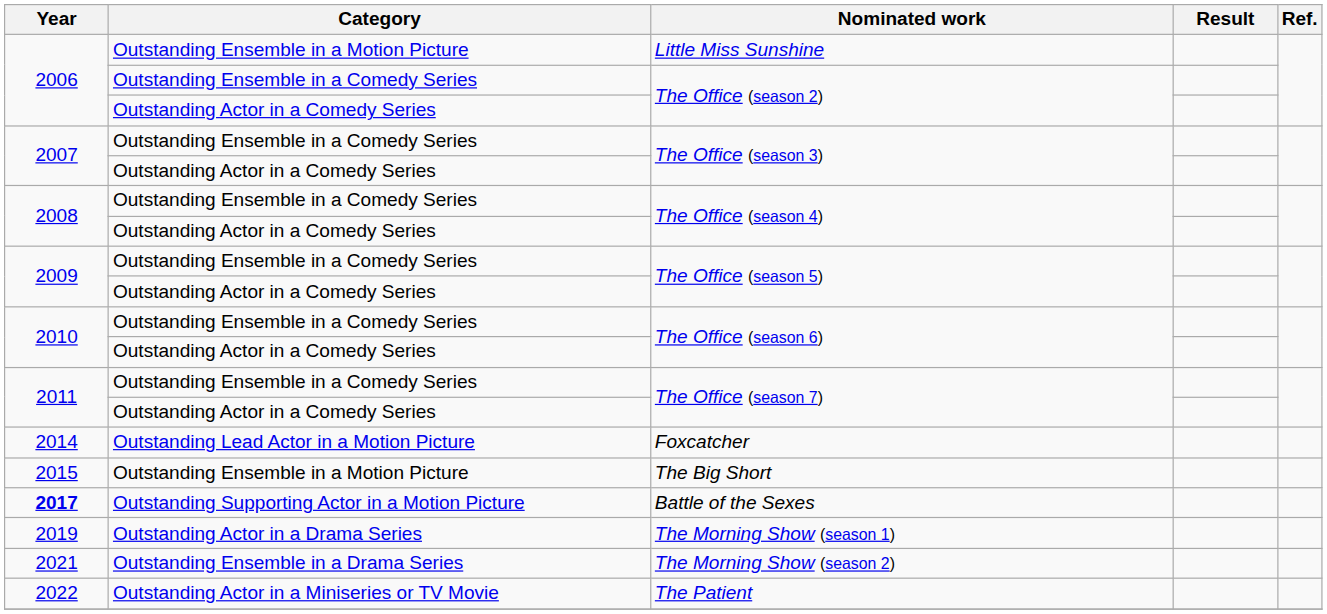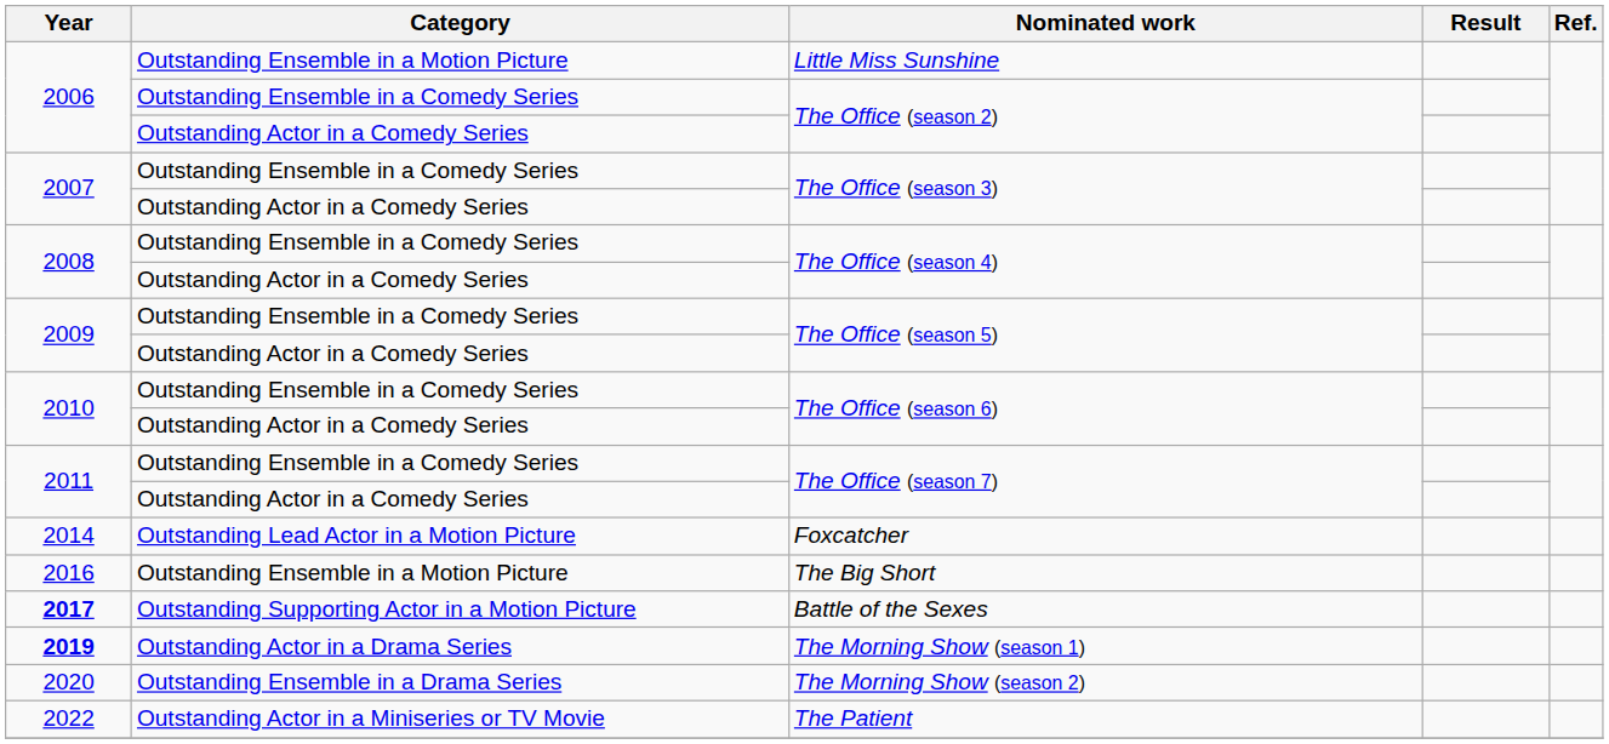 <table class=wikitable>
 <tr>
 <th scope="col" style="width:5em;">Year</th>
 <th scope="col" style="width:28em;">Category</th>
 <th scope="col" style="width:27em;">Nominated work</th>
 <th scope="col" style="width:5em;">Result</th>
 <th>Ref.</th>
 </tr>
 <tr>
 <td style="text-align:center;", rowspan="3"><a href='#'>2006</a></td>
 <td><a href='#'>Outstanding Ensemble in a Motion Picture</a></td>
 <td><em><a href='#'>Little Miss Sunshine</a></em></td>
 <td></td>
 <td rowspan="3" style="text-align:center;"></td>
 </tr>
 <tr>
 <td><a href='#'>Outstanding Ensemble in a Comedy Series</a></td>
 <td rowspan=2><em><a href='#'>The Office</a></em> <small> (<a href='#'>season 2</a>) </small></td>
 <td></td>
 </tr>
 <tr>
 <td><a href='#'>Outstanding Actor in a Comedy Series</a></td>
 <td></td>
 </tr>
 <tr>
 <td rowspan="2" style="text-align:center;"><a href='#'>2007</a></td>
 <td>Outstanding Ensemble in a Comedy Series</td>
 <td rowspan=2><em><a href='#'>The Office</a></em> <small> (<a href='#'>season 3</a>) </small></td>
 <td></td>
 <td rowspan="2" style="text-align:center;"></td>
 </tr>
 <tr>
 <td>Outstanding Actor in a Comedy Series</td>
 <td></td>
 </tr>
 <tr>
 <td rowspan="2" style="text-align:center;"><a href='#'>2008</a></td>
 <td>Outstanding Ensemble in a Comedy Series</td>
 <td rowspan=2><em><a href='#'>The Office</a></em> <small> (<a href='#'>season 4</a>) </small></td>
 <td></td>
 <td rowspan="2" style="text-align:center;"></td>
 </tr>
 <tr>
 <td>Outstanding Actor in a Comedy Series</td>
 <td></td>
 </tr>
 <tr>
 <td rowspan="2" style="text-align:center;"><a href='#'>2009</a></td>
 <td>Outstanding Ensemble in a Comedy Series</td>
 <td rowspan=2><em><a href='#'>The Office</a></em> <small> (<a href='#'>season 5</a>) </small></td>
 <td></td>
 <td rowspan="2" style="text-align:center;"></td>
 </tr>
 <tr>
 <td>Outstanding Actor in a Comedy Series</td>
 <td></td>
 </tr>
 <tr>
 <td rowspan="2" style="text-align:center;"><a href='#'>2010</a></td>
 <td>Outstanding Ensemble in a Comedy Series</td>
 <td rowspan=2><em><a href='#'>The Office</a></em> <small> (<a href='#'>season 6</a>) </small></td>
 <td></td>
 <td rowspan="2" style="text-align:center;"></td>
 </tr>
 <tr>
 <td>Outstanding Actor in a Comedy Series</td>
 <td></td>
 </tr>
 <tr>
 <td rowspan="2" style="text-align:center;"><a href='#'>2011</a></td>
 <td>Outstanding Ensemble in a Comedy Series</td>
 <td rowspan=2><em><a href='#'>The Office</a></em> <small> (<a href='#'>season 7</a>) </small></td>
 <td></td>
 <td rowspan="2" style="text-align:center;"></td>
 </tr>
 <tr>
 <td>Outstanding Actor in a Comedy Series</td>
 <td></td>
 </tr>
 <tr>
 <td style="text-align:center;"><a href='#'>2014</a></td>
 <td><a href='#'>Outstanding Lead Actor in a Motion Picture</a></td>
 <td><em>Foxcatcher</em></td>
 <td></td>
 <td style="text-align:center;"></td>
 </tr>
 <tr>
-<td style="text-align:center;"><a href='#'>2015</a></td>
+<td style="text-align:center;"><a href='#'>2016</a></td>
 <td>Outstanding Ensemble in a Motion Picture</td>
 <td><em>The Big Short</em></td>
 <td></td>
 <td style="text-align:center;"></td>
 </tr>
 <tr>
 <td style="text-align:center;"><strong><a href='#'>2017</a></strong></td>
 <td><a href='#'>Outstanding Supporting Actor in a Motion Picture</a></td>
 <td><em>Battle of the Sexes</em></td>
 <td></td>
 <td style="text-align:center;"></td>
 </tr>
 <tr>
-<td style="text-align:center;"><a href='#'>2019</a></td>
+<td style="text-align:center;"><strong><a href='#'>2019</a></strong></td>
 <td><a href='#'>Outstanding Actor in a Drama Series</a></td>
 <td><em><a href='#'>The Morning Show</a></em> <small> (<a href='#'>season 1</a>) </small></td>
 <td></td>
 <td style="text-align:center;"></td>
 </tr>
 <tr>
-<td style="text-align:center;"><a href='#'>2021</a></td>
+<td style="text-align:center;"><a href='#'>2020</a></td>
 <td><a href='#'>Outstanding Ensemble in a Drama Series</a></td>
 <td><em><a href='#'>The Morning Show</a></em> <small> (<a href='#'>season 2</a>) </small></td>
 <td></td>
 <td style="text-align:center;"></td>
 </tr>
 <tr>
 <td style="text-align:center;"><a href='#'>2022</a></td>
 <td><a href='#'>Outstanding Actor in a Miniseries or TV Movie</a></td>
 <td><em><a href='#'>The Patient</a></em></td>
 <td></td>
 <td style="text-align:center;"></td>
 </tr>
 <tr>
 </tr>
 </table>
